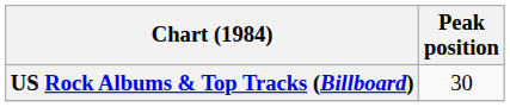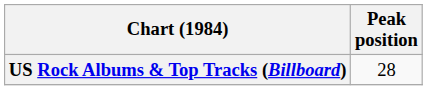 <table class="wikitable sortable plainrowheaders" style="text-align:center">
 <tr>
 <th scope="col">Chart (1984)</th>
 <th scope="col">Peak<br> position</th>
 </tr>
 <tr>
 <th scope="row">US <a href='#'>Rock Albums & Top Tracks</a> (<em><a href='#'>Billboard</a></em>)</th>
-<td>30</td>
+<td>28</td>
 </tr>
 <tr>
 </tr>
 </table>
